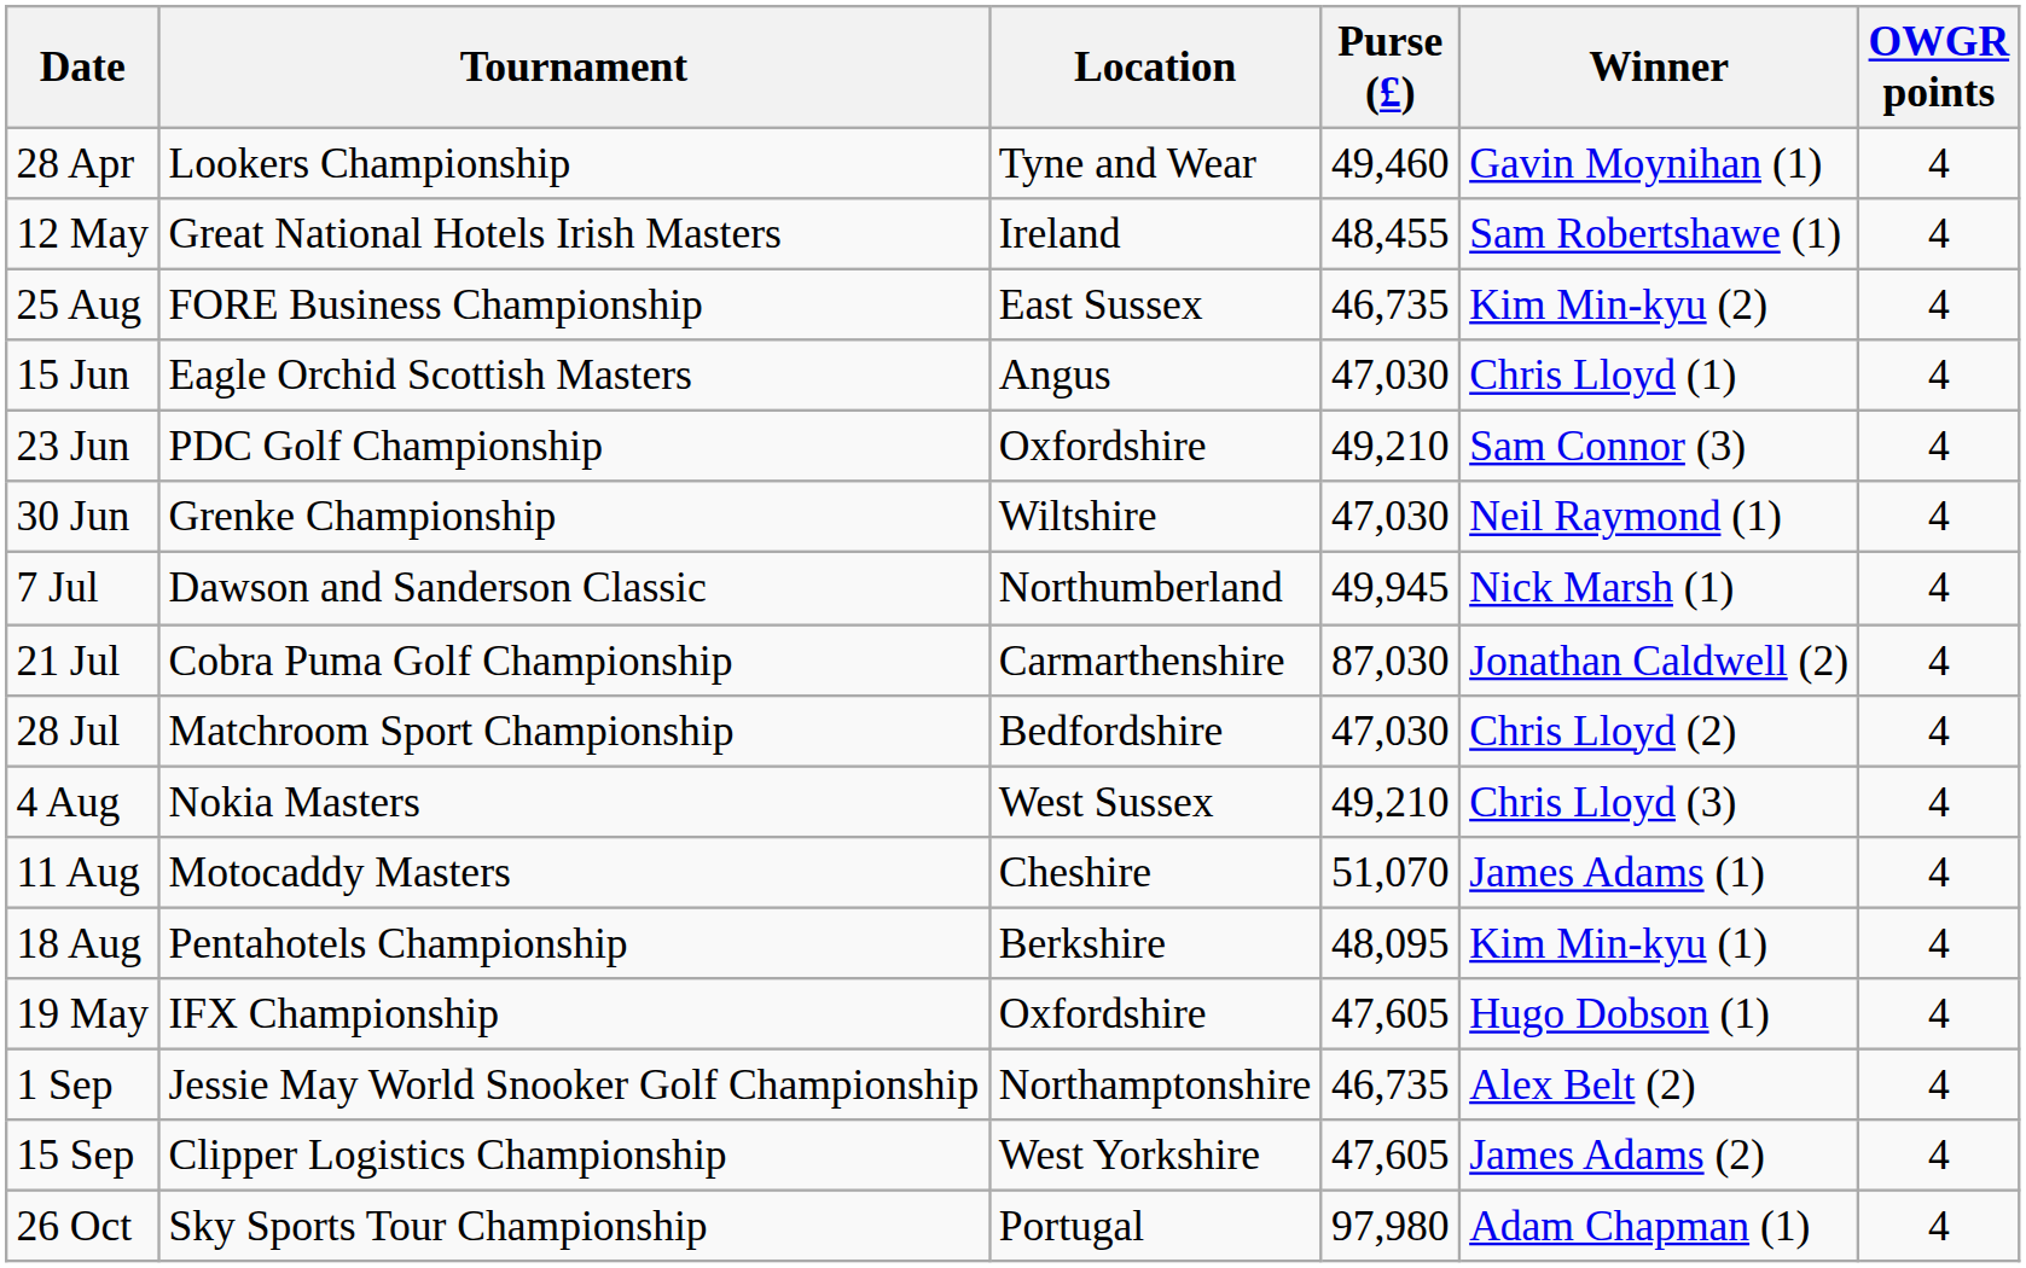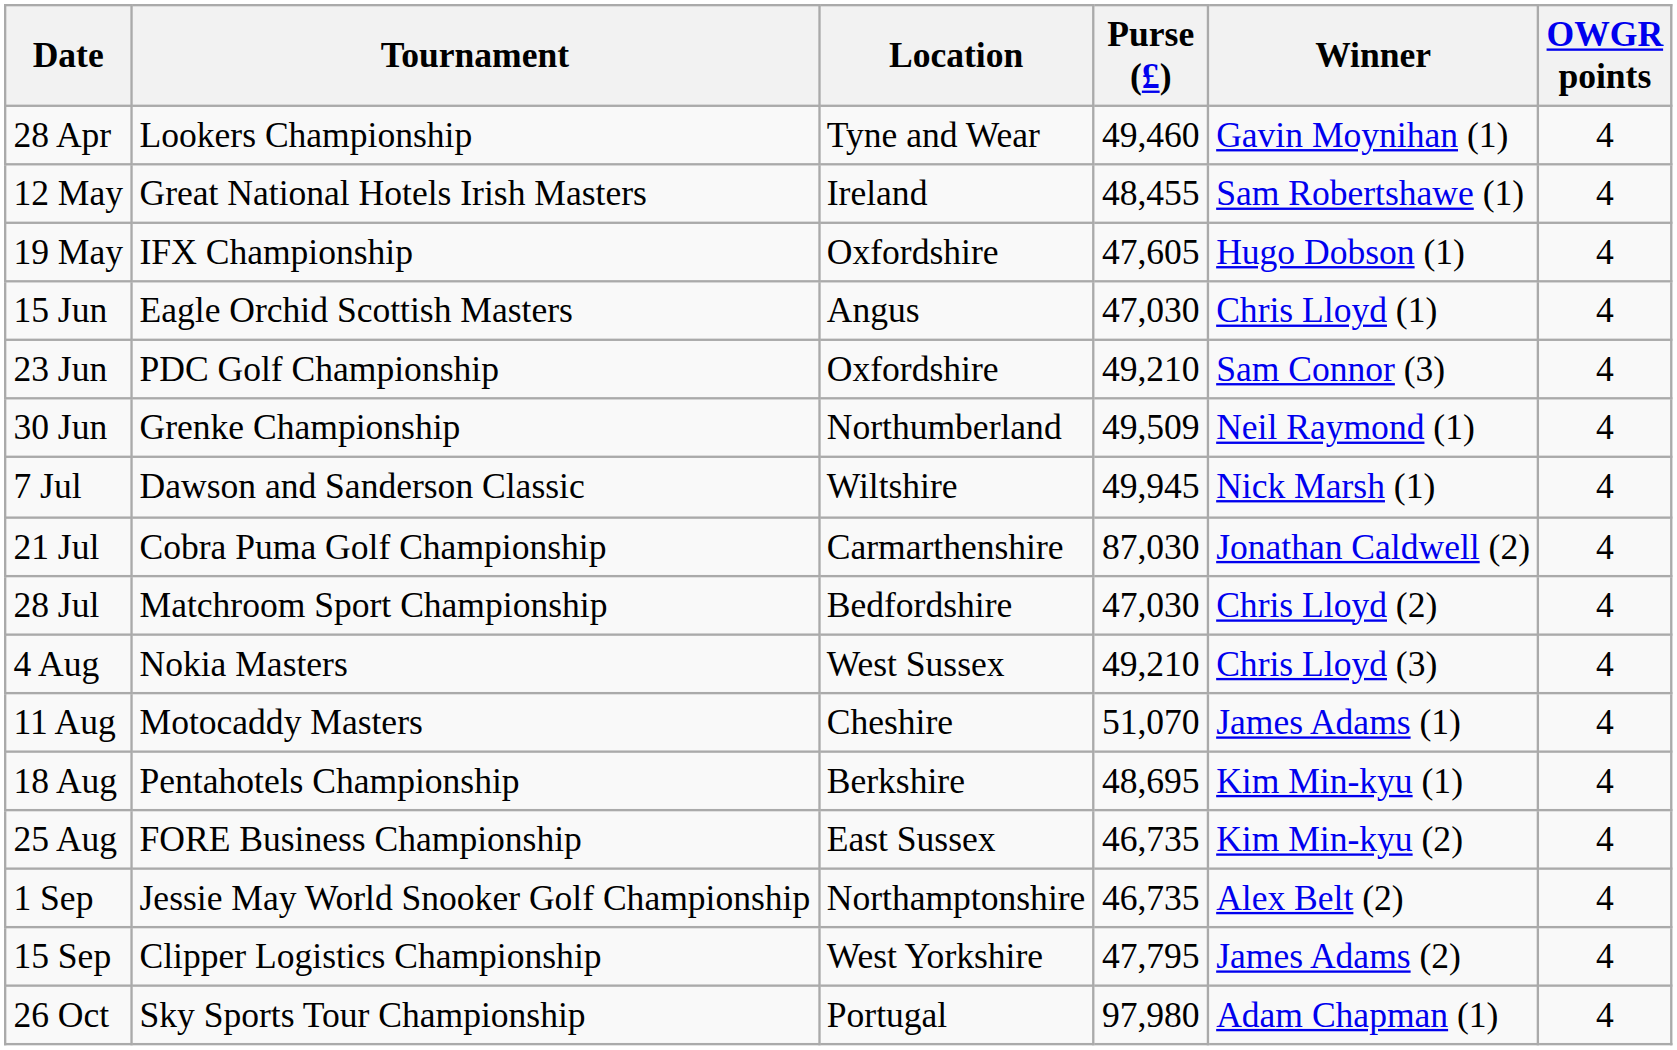 <table class="wikitable" style="font-size:95%;">
 <tr>
 <th>Date</th>
 <th>Tournament</th>
 <th>Location</th>
 <th>Purse<br>(<a href='#'>£</a>)</th>
 <th>Winner</th>
 <th><a href='#'>OWGR</a><br>points</th>
 </tr>
 <tr>
 <td>28 Apr</td>
 <td>Lookers Championship</td>
 <td>Tyne and Wear</td>
 <td align=right>49,460</td>
 <td> <a href='#'>Gavin Moynihan</a> (1)</td>
 <td align=center>4</td>
 </tr>
 <tr>
 <td>12 May</td>
 <td>Great National Hotels Irish Masters</td>
 <td>Ireland</td>
 <td align=right>48,455</td>
 <td> <a href='#'>Sam Robertshawe</a> (1)</td>
 <td align=center>4</td>
 </tr>
 <tr>
-<td>25 Aug</td>
-<td>FORE Business Championship</td>
-<td>East Sussex</td>
-<td align=right>46,735</td>
-<td> <a href='#'>Kim Min-kyu</a> (2)</td>
+<td>19 May</td>
+<td>IFX Championship</td>
+<td>Oxfordshire</td>
+<td align=right>47,605</td>
+<td> <a href='#'>Hugo Dobson</a> (1)</td>
 <td align=center>4</td>
 </tr>
 <tr>
 <td>15 Jun</td>
 <td>Eagle Orchid Scottish Masters</td>
 <td>Angus</td>
 <td align=right>47,030</td>
 <td> <a href='#'>Chris Lloyd</a> (1)</td>
 <td align=center>4</td>
 </tr>
 <tr>
 <td>23 Jun</td>
 <td>PDC Golf Championship</td>
 <td>Oxfordshire</td>
 <td align=right>49,210</td>
 <td> <a href='#'>Sam Connor</a> (3)</td>
 <td align=center>4</td>
 </tr>
 <tr>
 <td>30 Jun</td>
 <td>Grenke Championship</td>
-<td>Wiltshire</td>
-<td align=right>47,030</td>
+<td>Northumberland</td>
+<td align=right>49,509</td>
 <td> <a href='#'>Neil Raymond</a> (1)</td>
 <td align=center>4</td>
 </tr>
 <tr>
 <td>7 Jul</td>
 <td>Dawson and Sanderson Classic</td>
-<td>Northumberland</td>
+<td>Wiltshire</td>
 <td align=right>49,945</td>
 <td> <a href='#'>Nick Marsh</a> (1)</td>
 <td align=center>4</td>
 </tr>
 <tr>
 <td>21 Jul</td>
 <td>Cobra Puma Golf Championship</td>
 <td>Carmarthenshire</td>
 <td align=right>87,030</td>
 <td> <a href='#'>Jonathan Caldwell</a> (2)</td>
 <td align=center>4</td>
 </tr>
 <tr>
 <td>28 Jul</td>
 <td>Matchroom Sport Championship</td>
 <td>Bedfordshire</td>
 <td align=right>47,030</td>
 <td> <a href='#'>Chris Lloyd</a> (2)</td>
 <td align=center>4</td>
 </tr>
 <tr>
 <td>4 Aug</td>
 <td>Nokia Masters</td>
 <td>West Sussex</td>
 <td align=right>49,210</td>
 <td> <a href='#'>Chris Lloyd</a> (3)</td>
 <td align=center>4</td>
 </tr>
 <tr>
 <td>11 Aug</td>
 <td>Motocaddy Masters</td>
 <td>Cheshire</td>
 <td align=right>51,070</td>
 <td> <a href='#'>James Adams</a> (1)</td>
 <td align=center>4</td>
 </tr>
 <tr>
 <td>18 Aug</td>
 <td>Pentahotels Championship</td>
 <td>Berkshire</td>
-<td align=right>48,095</td>
+<td align=right>48,695</td>
 <td> <a href='#'>Kim Min-kyu</a> (1)</td>
 <td align=center>4</td>
 </tr>
 <tr>
-<td>19 May</td>
-<td>IFX Championship</td>
-<td>Oxfordshire</td>
-<td align=right>47,605</td>
-<td> <a href='#'>Hugo Dobson</a> (1)</td>
+<td>25 Aug</td>
+<td>FORE Business Championship</td>
+<td>East Sussex</td>
+<td align=right>46,735</td>
+<td> <a href='#'>Kim Min-kyu</a> (2)</td>
 <td align=center>4</td>
 </tr>
 <tr>
 <td>1 Sep</td>
 <td>Jessie May World Snooker Golf Championship</td>
 <td>Northamptonshire</td>
 <td align=right>46,735</td>
 <td> <a href='#'>Alex Belt</a> (2)</td>
 <td align=center>4</td>
 </tr>
 <tr>
 <td>15 Sep</td>
 <td>Clipper Logistics Championship</td>
 <td>West Yorkshire</td>
-<td align=right>47,605</td>
+<td align=right>47,795</td>
 <td> <a href='#'>James Adams</a> (2)</td>
 <td align=center>4</td>
 </tr>
 <tr>
 <td>26 Oct</td>
 <td>Sky Sports Tour Championship</td>
 <td>Portugal</td>
 <td align=right>97,980</td>
 <td> <a href='#'>Adam Chapman</a> (1)</td>
 <td align=center>4</td>
 </tr>
 </table>
